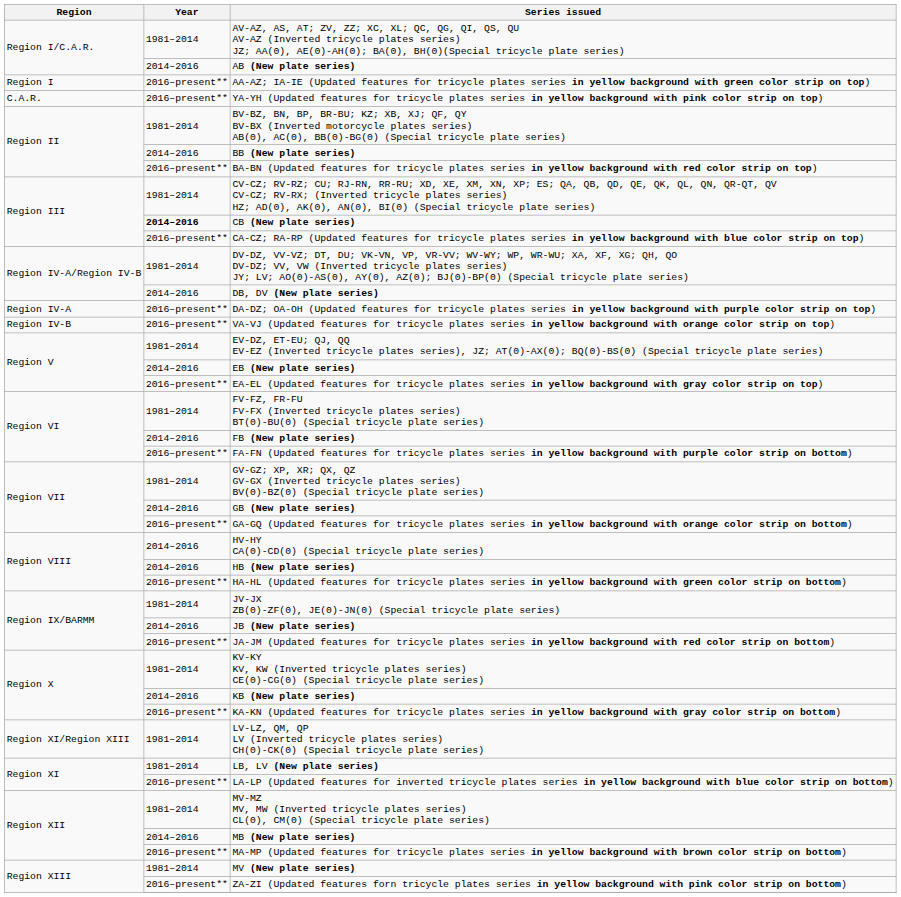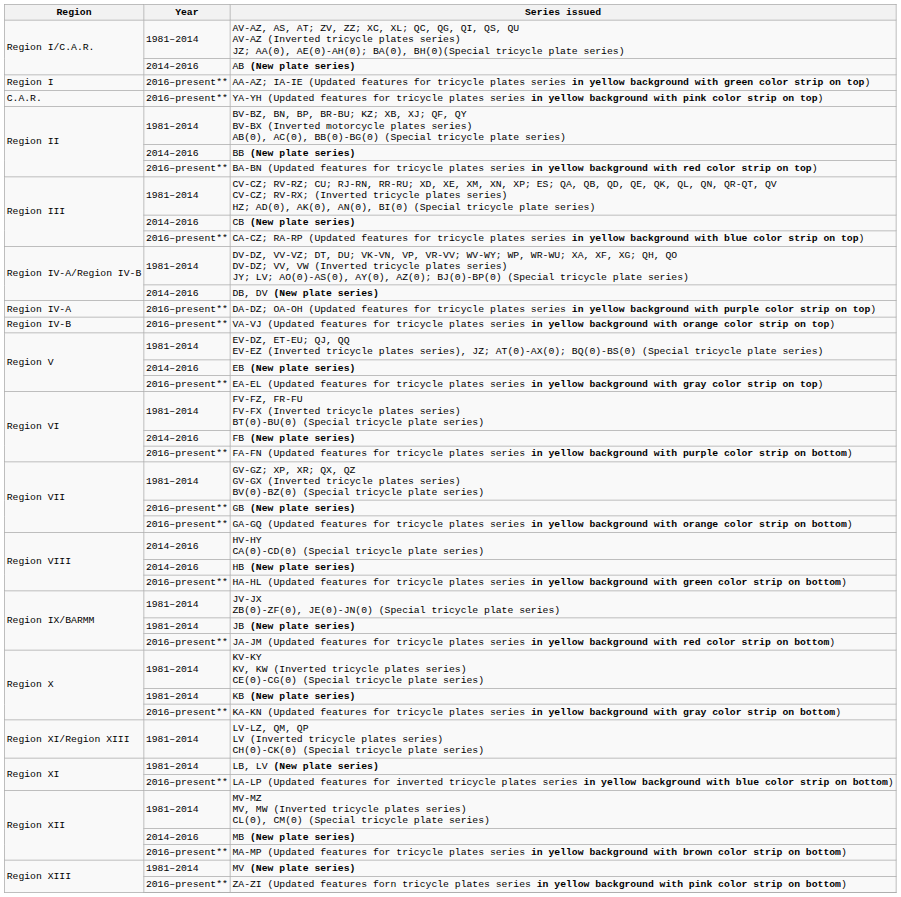 <table class="wikitable">
 <tr>
 <th>Region</th>
 <th>Year</th>
 <th>Series issued</th>
 </tr>
 <tr>
 <td rowspan="2">Region I/C.A.R.</td>
 <td>1981–2014</td>
 <td>AV-AZ, AS, AT; ZV, ZZ; XC, XL; QC, QG, QI, QS, QU<br>AV-AZ (Inverted tricycle plates series)<br>JZ; AA(0), AE(0)-AH(0); BA(0), BH(0)(Special tricycle plate series)</td>
 </tr>
 <tr>
 <td>2014–2016</td>
 <td>AB <strong>(New plate series)</strong></td>
 </tr>
 <tr>
 <td>Region I</td>
 <td>2016–present**</td>
 <td>AA-AZ; IA-IE (Updated features for tricycle plates series <strong>in yellow background with green color strip on top</strong>)</td>
 </tr>
 <tr>
 <td>C.A.R.</td>
 <td>2016–present**</td>
 <td>YA-YH (Updated features for tricycle plates series <strong>in yellow background with pink color strip on top</strong>)</td>
 </tr>
 <tr>
 <td rowspan="3">Region II</td>
 <td>1981–2014</td>
 <td>BV-BZ, BN, BP, BR-BU; KZ; XB, XJ; QF, QY<br>BV-BX (Inverted motorcycle plates series)<br>AB(0), AC(0), BB(0)-BG(0) (Special tricycle plate series)</td>
 </tr>
 <tr>
 <td>2014–2016</td>
 <td>BB <strong>(New plate series)</strong></td>
 </tr>
 <tr>
 <td>2016–present**</td>
 <td>BA-BN (Updated features for tricycle plates series <strong>in yellow background with red color strip on top</strong>)</td>
 </tr>
 <tr>
 <td rowspan="3">Region III</td>
 <td>1981–2014</td>
 <td>CV-CZ; RV-RZ; CU; RJ-RN, RR-RU; XD, XE, XM, XN, XP; ES; QA, QB, QD, QE, QK, QL, QN, QR-QT, QV<br>CV-CZ; RV-RX; (Inverted tricycle plates series)<br>HZ; AD(0), AK(0), AN(0), BI(0) (Special tricycle plate series)</td>
 </tr>
 <tr>
-<td><strong>2014–2016</strong></td>
+<td>2014–2016</td>
 <td>CB <strong>(New plate series)</strong></td>
 </tr>
 <tr>
 <td>2016–present**</td>
 <td>CA-CZ; RA-RP (Updated features for  tricycle plates series <strong>in yellow background with blue color strip on top</strong>)</td>
 </tr>
 <tr>
 <td rowspan="2">Region IV-A/Region IV-B</td>
 <td>1981–2014</td>
 <td>DV-DZ, VV-VZ; DT, DU; VK-VN, VP, VR-VV; WV-WY; WP, WR-WU; XA, XF, XG; QH, QO<br>DV-DZ; VV, VW (Inverted tricycle plates series) <br>JY; LV; AO(0)-AS(0), AY(0), AZ(0); BJ(0)-BP(0) (Special tricycle plate series)</td>
 </tr>
 <tr>
 <td>2014–2016</td>
 <td>DB, DV <strong>(New plate series)</strong></td>
 </tr>
 <tr>
 <td>Region IV-A</td>
 <td>2016–present**</td>
 <td>DA-DZ; OA-OH (Updated features for tricycle plates series <strong>in yellow background with purple color strip on top</strong>)</td>
 </tr>
 <tr>
 <td>Region IV-B</td>
 <td>2016–present**</td>
 <td>VA-VJ (Updated features for tricycle plates series <strong>in yellow background with orange color strip on top</strong>)</td>
 </tr>
 <tr>
 <td rowspan="3">Region V</td>
 <td>1981–2014</td>
 <td>EV-DZ, ET-EU; QJ, QQ<br>EV-EZ (Inverted tricycle plates series), JZ; AT(0)-AX(0); BQ(0)-BS(0) (Special tricycle plate series)</td>
 </tr>
 <tr>
 <td>2014–2016</td>
 <td>EB <strong>(New plate series)</strong></td>
 </tr>
 <tr>
 <td>2016–present**</td>
 <td>EA-EL (Updated features for  tricycle plates series <strong>in yellow background with gray color strip on top</strong>)</td>
 </tr>
 <tr>
 <td rowspan="3">Region VI</td>
 <td>1981–2014</td>
 <td>FV-FZ, FR-FU<br>FV-FX (Inverted tricycle plates series)<br> BT(0)-BU(0) (Special tricycle plate series)</td>
 </tr>
 <tr>
 <td>2014–2016</td>
 <td>FB <strong>(New plate series)</strong></td>
 </tr>
 <tr>
 <td>2016–present**</td>
 <td>FA-FN (Updated features for  tricycle plates series <strong>in yellow background with purple color strip on bottom</strong>)</td>
 </tr>
 <tr>
 <td rowspan="3">Region VII</td>
 <td>1981–2014</td>
 <td>GV-GZ; XP, XR; QX, QZ<br>GV-GX (Inverted tricycle plates series)<br>BV(0)-BZ(0) (Special tricycle plate series)</td>
 </tr>
 <tr>
-<td>2014–2016</td>
+<td>2016–present**</td>
 <td>GB <strong>(New plate series)</strong></td>
 </tr>
 <tr>
 <td>2016–present**</td>
 <td>GA-GQ (Updated features for  tricycle plates series <strong>in yellow background with orange color strip on bottom</strong>)</td>
 </tr>
 <tr>
 <td rowspan="3">Region VIII</td>
 <td>2014–2016</td>
 <td>HV-HY<br>CA(0)-CD(0) (Special tricycle plate series)</td>
 </tr>
 <tr>
 <td>2014–2016</td>
 <td>HB <strong>(New plate series)</strong></td>
 </tr>
 <tr>
 <td>2016–present**</td>
 <td>HA-HL (Updated features for  tricycle plates series <strong>in yellow background with green color strip on bottom</strong>)</td>
 </tr>
 <tr>
 <td rowspan="3">Region IX/BARMM</td>
 <td>1981–2014</td>
 <td>JV-JX<br>ZB(0)-ZF(0), JE(0)-JN(0) (Special tricycle plate series)</td>
 </tr>
 <tr>
-<td>2014–2016</td>
+<td>1981–2014</td>
 <td>JB <strong>(New plate series)</strong></td>
 </tr>
 <tr>
 <td>2016–present**</td>
 <td>JA-JM (Updated features for  tricycle plates series <strong>in yellow background with red color strip on bottom</strong>)</td>
 </tr>
 <tr>
 <td rowspan="3">Region X</td>
 <td>1981–2014</td>
 <td>KV-KY<br> KV, KW (Inverted tricycle plates series)<br>CE(0)-CG(0) (Special tricycle plate series)</td>
 </tr>
 <tr>
-<td>2014–2016</td>
+<td>1981–2014</td>
 <td>KB <strong>(New plate series)</strong></td>
 </tr>
 <tr>
 <td>2016–present**</td>
 <td>KA-KN (Updated features for  tricycle plates series <strong>in yellow background with gray color strip on bottom</strong>)</td>
 </tr>
 <tr>
 <td>Region XI/Region XIII</td>
 <td>1981–2014</td>
 <td>LV-LZ, QM, QP<br>LV (Inverted tricycle plates series)<br>CH(0)-CK(0) (Special tricycle plate series)</td>
 </tr>
 <tr>
 <td rowspan="2">Region XI</td>
 <td>1981–2014</td>
 <td>LB, LV <strong>(New plate series)</strong></td>
 </tr>
 <tr>
 <td>2016–present**</td>
 <td>LA-LP (Updated features for inverted tricycle plates series <strong>in yellow background with blue color strip on bottom</strong>)</td>
 </tr>
 <tr>
 <td rowspan="3">Region XII</td>
 <td>1981–2014</td>
 <td>MV-MZ<br>MV, MW (Inverted tricycle plates series)<br>CL(0), CM(0) (Special tricycle plate series)</td>
 </tr>
 <tr>
 <td>2014–2016</td>
 <td>MB <strong>(New plate series)</strong></td>
 </tr>
 <tr>
 <td>2016–present**</td>
 <td>MA-MP (Updated features for tricycle plates series <strong>in yellow background with brown color strip on bottom</strong>)</td>
 </tr>
 <tr>
 <td rowspan="3">Region XIII</td>
 <td>1981–2014</td>
 <td>MV <strong>(New plate series)</strong></td>
 </tr>
 <tr>
 <td>2016–present**</td>
 <td>ZA-ZI (Updated features forn tricycle plates series <strong>in yellow background with pink color strip on bottom</strong>)</td>
 </tr>
 <tr>
 </tr>
 </table>
